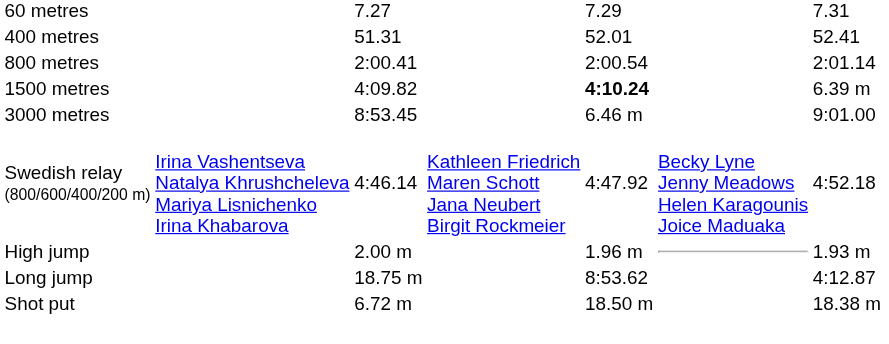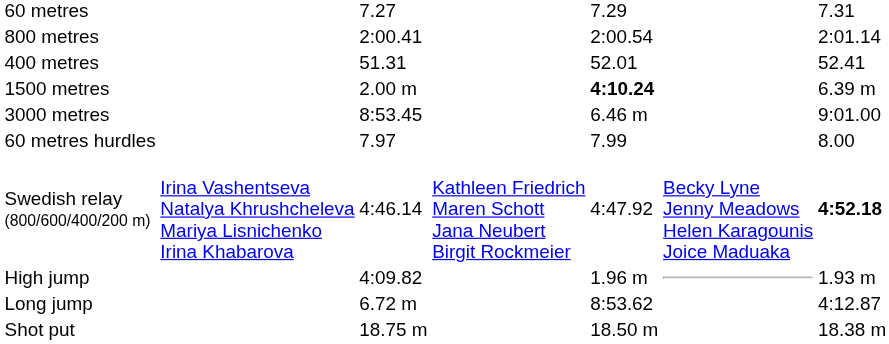 <table>
 <tr>
 <td>60 metres</td>
 <td></td>
 <td>7.27</td>
 <td></td>
 <td>7.29</td>
 <td></td>
 <td>7.31</td>
 </tr>
 <tr>
+<td>800 metres</td>
+<td></td>
+<td>2:00.41</td>
+<td></td>
+<td>2:00.54</td>
+<td></td>
+<td>2:01.14</td>
+</tr>
+<tr>
 <td>400 metres</td>
 <td></td>
 <td>51.31</td>
 <td></td>
 <td>52.01</td>
 <td></td>
 <td>52.41</td>
 </tr>
 <tr>
-<td>800 metres</td>
-<td></td>
-<td>2:00.41</td>
-<td></td>
-<td>2:00.54</td>
-<td></td>
-<td>2:01.14</td>
-</tr>
-<tr>
 <td>1500 metres</td>
 <td></td>
-<td>4:09.82</td>
+<td>2.00 m</td>
 <td></td>
 <td><strong>4:10.24</strong></td>
 <td></td>
 <td>6.39 m</td>
 </tr>
 <tr>
 <td>3000 metres</td>
 <td></td>
 <td>8:53.45</td>
 <td></td>
 <td>6.46 m</td>
 <td></td>
 <td>9:01.00</td>
 </tr>
 <tr>
+<td>60 metres hurdles</td>
+<td></td>
+<td>7.97</td>
+<td></td>
+<td>7.99</td>
+<td></td>
+<td>8.00</td>
+</tr>
+<tr>
 <td>Swedish relay<br><small>(800/600/400/200 m)</small></td>
 <td><br><a href='#'>Irina Vashentseva</a><br><a href='#'>Natalya Khrushcheleva</a><br><a href='#'>Mariya Lisnichenko</a><br><a href='#'>Irina Khabarova</a></td>
 <td>4:46.14</td>
 <td><br><a href='#'>Kathleen Friedrich</a><br><a href='#'>Maren Schott</a><br><a href='#'>Jana Neubert</a><br><a href='#'>Birgit Rockmeier</a></td>
 <td>4:47.92</td>
 <td><br><a href='#'>Becky Lyne</a><br><a href='#'>Jenny Meadows</a><br><a href='#'>Helen Karagounis</a><br><a href='#'>Joice Maduaka</a></td>
-<td>4:52.18</td>
+<td><strong>4:52.18</strong></td>
 </tr>
 <tr>
 <td>High jump</td>
 <td></td>
-<td>2.00 m</td>
+<td>4:09.82</td>
 <td></td>
 <td>1.96 m</td>
 <td><hr></td>
 <td>1.93 m</td>
 </tr>
 <tr>
 <td>Long jump</td>
 <td></td>
-<td>18.75 m</td>
+<td>6.72 m</td>
 <td></td>
 <td>8:53.62</td>
 <td></td>
 <td>4:12.87</td>
 </tr>
 <tr>
 <td>Shot put</td>
 <td></td>
-<td>6.72 m</td>
+<td>18.75 m</td>
 <td></td>
 <td>18.50 m</td>
 <td></td>
 <td>18.38 m</td>
 </tr>
 </table>
